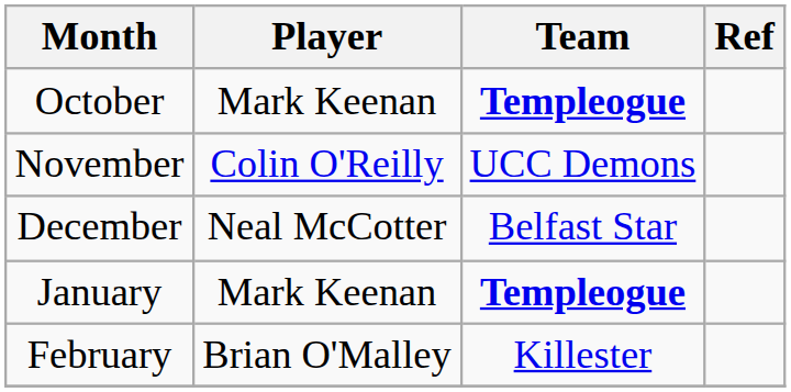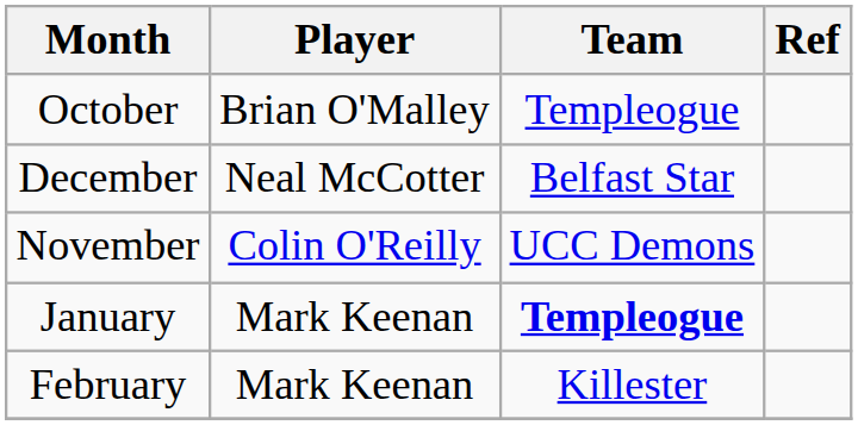 <table class="wikitable" style="text-align:center">
 <tr>
 <th>Month</th>
 <th>Player</th>
 <th>Team</th>
 <th>Ref</th>
 </tr>
 <tr>
 <td>October</td>
-<td>Mark Keenan</td>
-<td><strong><a href='#'>Templeogue</a></strong></td>
+<td>Brian O'Malley</td>
+<td><a href='#'>Templeogue</a></td>
+<td></td>
+</tr>
+<tr>
+<td>December</td>
+<td>Neal McCotter</td>
+<td><a href='#'>Belfast Star</a></td>
 <td></td>
 </tr>
 <tr>
 <td>November</td>
 <td><a href='#'>Colin O'Reilly</a></td>
 <td><a href='#'>UCC Demons</a></td>
-<td></td>
-</tr>
-<tr>
-<td>December</td>
-<td>Neal McCotter</td>
-<td><a href='#'>Belfast Star</a></td>
 <td></td>
 </tr>
 <tr>
 <td>January</td>
 <td>Mark Keenan</td>
 <td><strong><a href='#'>Templeogue</a></strong></td>
 <td></td>
 </tr>
 <tr>
 <td>February</td>
-<td>Brian O'Malley</td>
+<td>Mark Keenan</td>
 <td><a href='#'>Killester</a></td>
 <td></td>
 </tr>
 <tr>
 </tr>
 </table>
